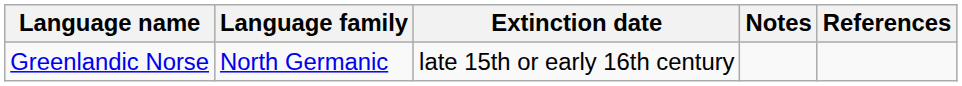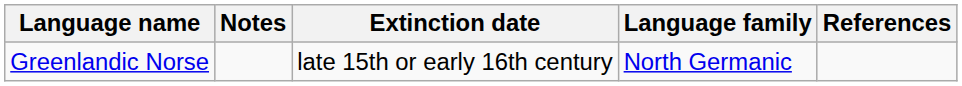 <table class="wikitable sortable">
 <tr>
 <th>Language name</th>
+<th>Notes</th>
+<th>Extinction date</th>
 <th>Language family</th>
-<th>Extinction date</th>
-<th>Notes</th>
 <th>References</th>
 </tr>
 <tr>
 <td><a href='#'>Greenlandic Norse</a></td>
+<td></td>
+<td>late 15th or early 16th century</td>
 <td><a href='#'>North Germanic</a></td>
-<td>late 15th or early 16th century</td>
-<td></td>
 <td></td>
 </tr>
 </table>
